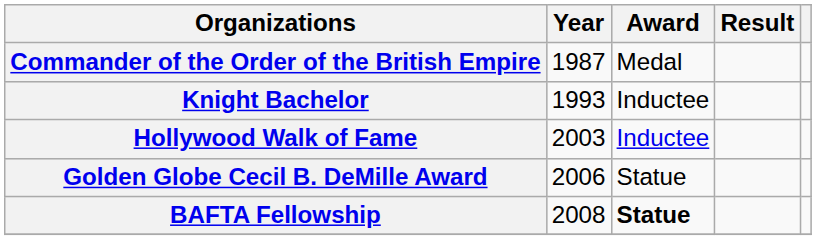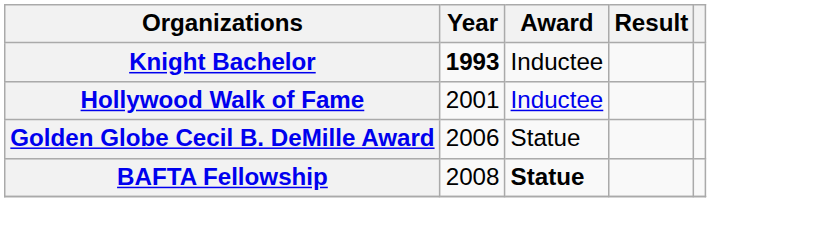 <table class= "wikitable plainrowheaders sortable">
 <tr>
 <th>Organizations</th>
 <th scope="col">Year</th>
 <th scope="col">Award</th>
 <th scope="col">Result</th>
 <th scope="col" class="unsortable"></th>
 </tr>
 <tr>
-<th scope="row" rowspan="1"><a href='#'>Commander of the Order of the British Empire</a></th>
-<td>1987</td>
-<td>Medal</td>
-<td></td>
-<td></td>
-</tr>
-<tr>
 <th scope="row" rowspan="1"><a href='#'>Knight Bachelor</a></th>
-<td>1993</td>
+<td><strong>1993</strong></td>
 <td>Inductee</td>
 <td></td>
 <td></td>
 </tr>
 <tr>
 <th scope="row" rowspan="1"><a href='#'>Hollywood Walk of Fame</a></th>
-<td>2003</td>
+<td>2001</td>
 <td><a href='#'>Inductee</a></td>
 <td></td>
 <td></td>
 </tr>
 <tr>
 <th scope="row" rowspan="1"><a href='#'>Golden Globe Cecil B. DeMille Award</a></th>
 <td>2006</td>
 <td>Statue</td>
 <td></td>
 <td></td>
 </tr>
 <tr>
 <th scope="row" rowspan="1"><a href='#'>BAFTA Fellowship</a></th>
 <td>2008</td>
 <td><strong>Statue</strong></td>
 <td></td>
 <td></td>
 </tr>
 <tr>
 </tr>
 </table>
